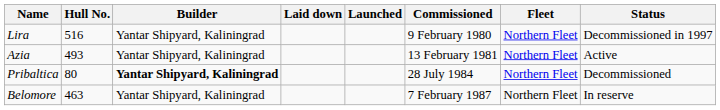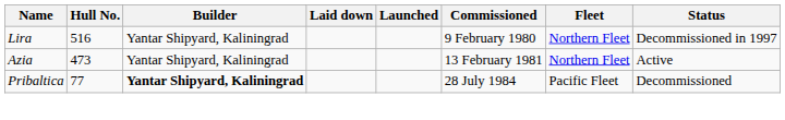 <table class="wikitable">
 <tr>
 <th>Name</th>
 <th>Hull No.</th>
 <th>Builder</th>
 <th>Laid down</th>
 <th>Launched</th>
 <th>Commissioned</th>
 <th>Fleet</th>
 <th>Status</th>
 </tr>
 <tr>
 <td><em>Lira</em></td>
 <td>516</td>
 <td>Yantar Shipyard, Kaliningrad</td>
 <td></td>
 <td></td>
 <td>9 February 1980</td>
 <td><a href='#'>Northern Fleet</a></td>
 <td>Decommissioned in 1997</td>
 </tr>
 <tr>
 <td><em>Azia</em></td>
-<td>493</td>
+<td>473</td>
 <td>Yantar Shipyard, Kaliningrad</td>
 <td></td>
 <td></td>
 <td>13 February 1981</td>
 <td><a href='#'>Northern Fleet</a></td>
 <td>Active</td>
 </tr>
 <tr>
 <td><em>Pribaltica</em></td>
-<td>80</td>
+<td>77</td>
 <td><strong>Yantar Shipyard, Kaliningrad</strong></td>
 <td></td>
 <td></td>
 <td>28 July 1984</td>
-<td><a href='#'>Northern Fleet</a></td>
+<td>Pacific Fleet</td>
 <td>Decommissioned</td>
 </tr>
-<tr>
-<td><em>Belomore</em></td>
-<td>463</td>
-<td>Yantar Shipyard, Kaliningrad</td>
-<td></td>
-<td></td>
-<td>7 February 1987</td>
-<td>Northern Fleet</td>
-<td>In reserve</td>
-</tr>
 </table>
